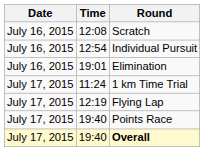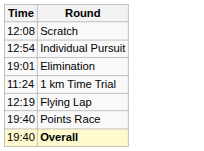 <table class="wikitable">
 <tr>
-<th>Date</th>
 <th>Time</th>
 <th>Round</th>
 </tr>
 <tr>
-<td>July 16, 2015</td>
 <td>12:08</td>
 <td>Scratch</td>
 </tr>
 <tr>
-<td>July 16, 2015</td>
 <td>12:54</td>
 <td>Individual Pursuit</td>
 </tr>
 <tr>
-<td>July 16, 2015</td>
 <td>19:01</td>
 <td>Elimination</td>
 </tr>
 <tr>
-<td>July 17, 2015</td>
 <td>11:24</td>
 <td>1 km Time Trial</td>
 </tr>
 <tr>
-<td>July 17, 2015</td>
 <td>12:19</td>
 <td>Flying Lap</td>
 </tr>
 <tr>
-<td>July 17, 2015</td>
 <td>19:40</td>
 <td>Points Race</td>
 </tr>
 <tr style=background:lemonchiffon>
-<td>July 17, 2015</td>
 <td>19:40</td>
 <td><strong>Overall</strong></td>
 </tr>
 </table>
